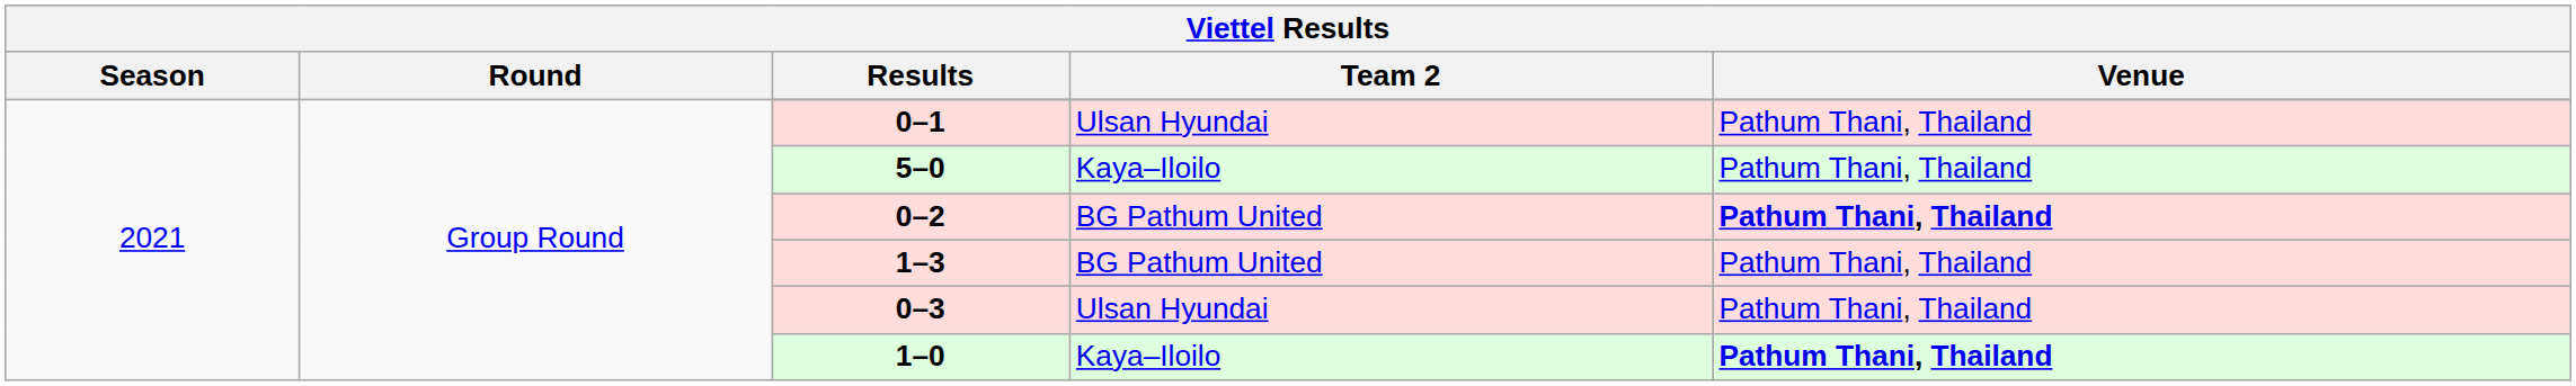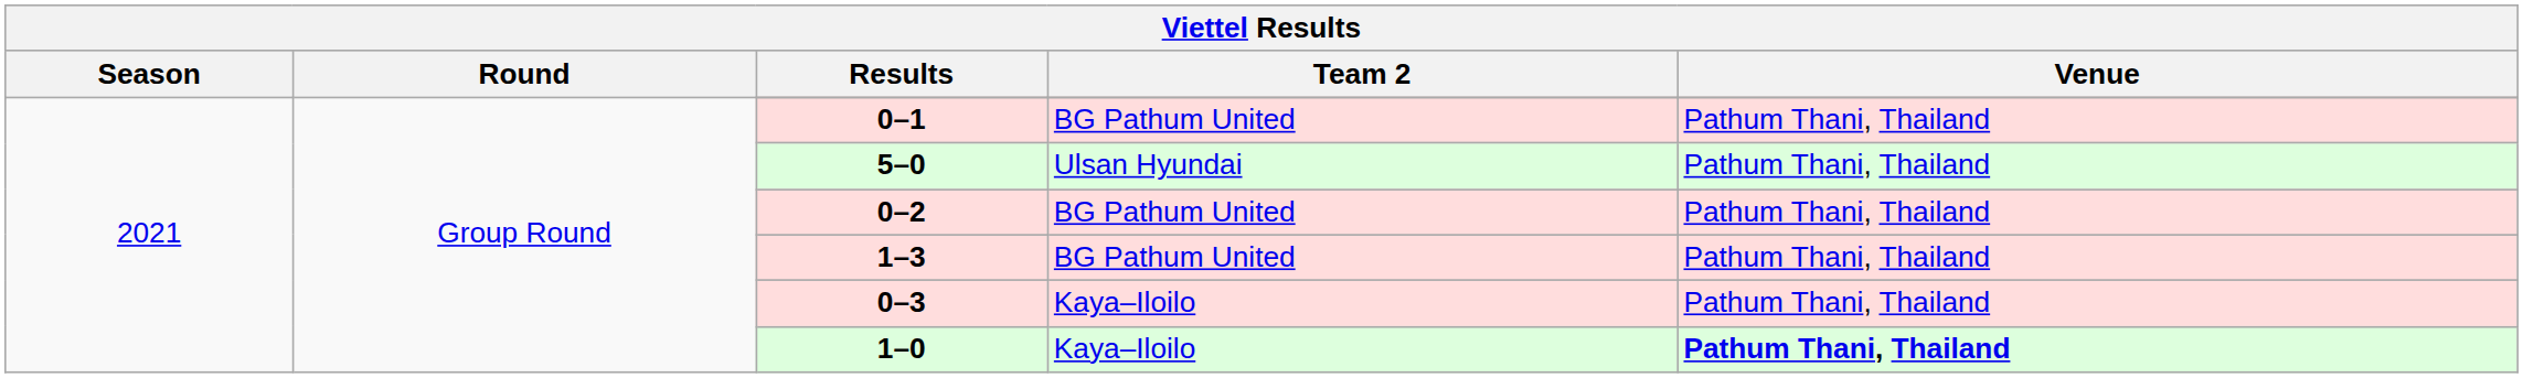 <table width=70% class="wikitable sortable collapsible collapsed">
 <tr>
 <th colspan=6><a href='#'>Viettel</a> Results</th>
 </tr>
 <tr>
 <th>Season</th>
 <th>Round</th>
 <th>Results</th>
 <th>Team 2</th>
 <th>Venue</th>
 </tr>
 <tr style="text-align:center;">
 <td rowspan=7><a href='#'>2021</a></td>
 <td rowspan=7><a href='#'>Group Round</a></td>
 </tr>
 <tr style="background:#ffdddd">
 <td style="text-align:center;"><strong>0–1</strong></td>
-<td> <a href='#'>Ulsan Hyundai</a></td>
+<td> <a href='#'>BG Pathum United</a></td>
 <td> <a href='#'>Pathum Thani</a>, <a href='#'>Thailand</a></td>
 </tr>
 <tr style="background:#ddffdd">
 <td style="text-align:center;"><strong>5–0</strong></td>
-<td> <a href='#'>Kaya–Iloilo</a></td>
+<td> <a href='#'>Ulsan Hyundai</a></td>
 <td> <a href='#'>Pathum Thani</a>, <a href='#'>Thailand</a></td>
 </tr>
 <tr style="background:#ffdddd">
 <td style="text-align:center;"><strong>0–2</strong></td>
 <td> <a href='#'>BG Pathum United</a></td>
-<td><strong> <a href='#'>Pathum Thani</a>, <a href='#'>Thailand</a></strong></td>
+<td> <a href='#'>Pathum Thani</a>, <a href='#'>Thailand</a></td>
 </tr>
 <tr style="background:#ffdddd">
 <td style="text-align:center;"><strong>1–3</strong></td>
 <td> <a href='#'>BG Pathum United</a></td>
 <td> <a href='#'>Pathum Thani</a>, <a href='#'>Thailand</a></td>
 </tr>
 <tr style="background:#ffdddd">
 <td style="text-align:center;"><strong>0–3</strong></td>
-<td> <a href='#'>Ulsan Hyundai</a></td>
+<td> <a href='#'>Kaya–Iloilo</a></td>
 <td> <a href='#'>Pathum Thani</a>, <a href='#'>Thailand</a></td>
 </tr>
 <tr style="background:#ddffdd">
 <td style="text-align:center;"><strong>1–0</strong></td>
 <td> <a href='#'>Kaya–Iloilo</a></td>
 <td><strong> <a href='#'>Pathum Thani</a>, <a href='#'>Thailand</a></strong></td>
 </tr>
 </table>
